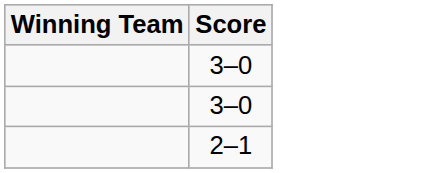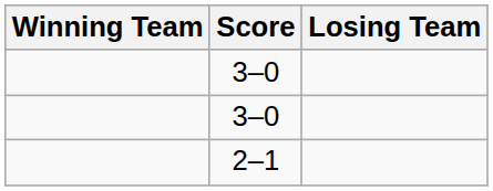 <table class=wikitable style="border:1px solid #AAAAAA;">
 <tr>
 <th>Winning Team</th>
 <th>Score</th>
+<th>Losing Team</th>
 </tr>
 <tr>
 <td></td>
 <td align="center">3–0</td>
+<td></td>
 </tr>
 <tr>
 <td><strong></strong></td>
 <td align="center">3–0</td>
+<td></td>
 </tr>
 <tr>
 <td><strong></strong></td>
 <td align="center">2–1</td>
+<td></td>
 </tr>
 </table>
